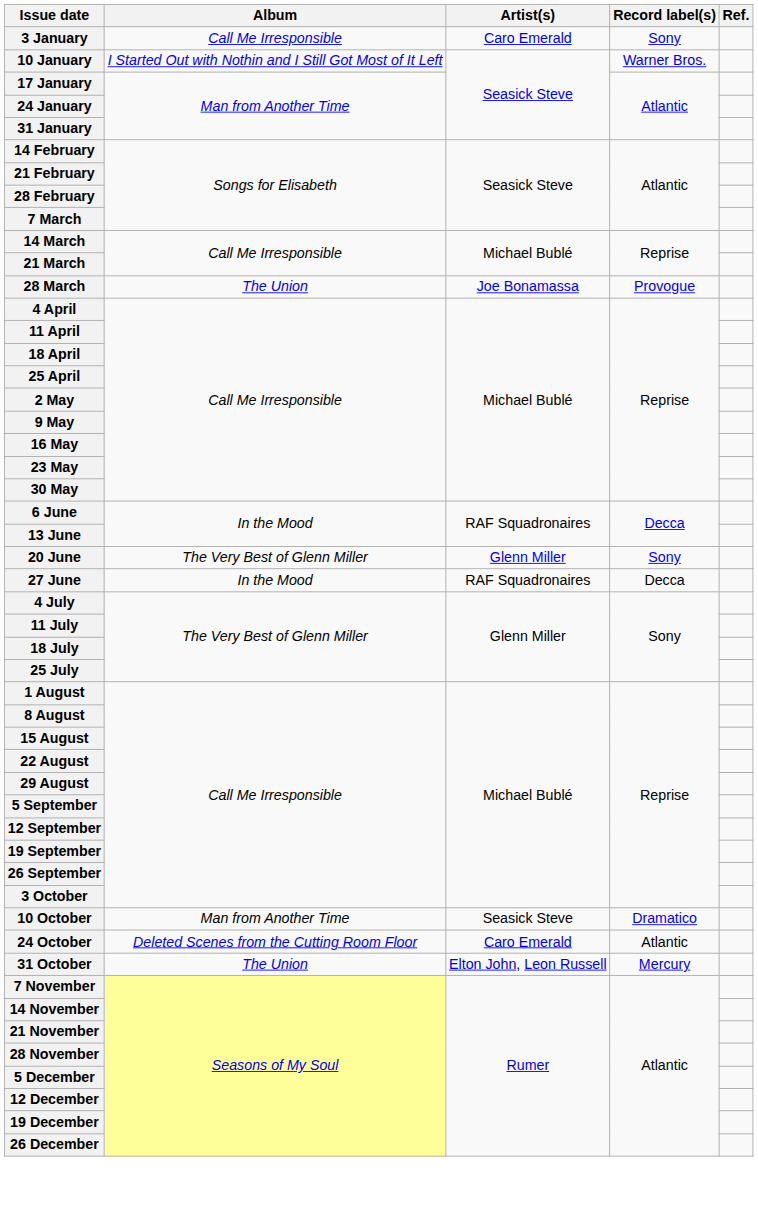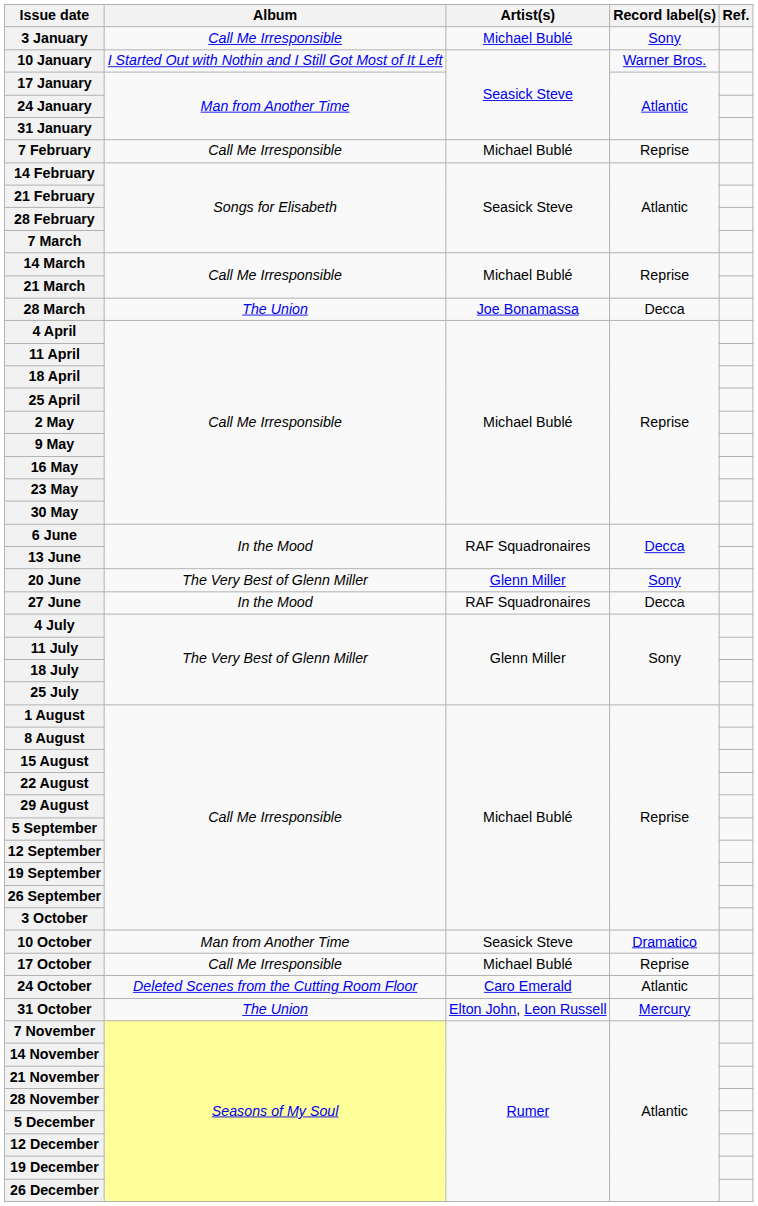 <table class="wikitable plainrowheaders" style="text-align:center">
 <tr>
 <th scope="col">Issue date</th>
 <th scope="col">Album</th>
 <th scope="col">Artist(s)</th>
 <th scope="col">Record label(s)</th>
 <th scope="col">Ref.</th>
 </tr>
 <tr>
 <th scope="row">3 January</th>
 <td><em><a href='#'>Call Me Irresponsible</a></em></td>
-<td><a href='#'>Caro Emerald</a></td>
+<td><a href='#'>Michael Bublé</a></td>
 <td><a href='#'>Sony</a></td>
 <td></td>
 </tr>
 <tr>
 <th scope="row">10 January</th>
 <td><em><a href='#'>I Started Out with Nothin and I Still Got Most of It Left</a></em></td>
 <td rowspan="4"><a href='#'>Seasick Steve</a></td>
 <td><a href='#'>Warner Bros.</a></td>
 <td></td>
 </tr>
 <tr>
 <th scope="row">17 January</th>
 <td rowspan="3"><em><a href='#'>Man from Another Time</a></em></td>
 <td rowspan="3"><a href='#'>Atlantic</a></td>
 <td></td>
 </tr>
 <tr>
 <th scope="row">24 January</th>
 <td></td>
 </tr>
 <tr>
 <th scope="row">31 January</th>
+<td></td>
+</tr>
+<tr>
+<th scope="row">7 February</th>
+<td><em>Call Me Irresponsible</em></td>
+<td>Michael Bublé</td>
+<td>Reprise</td>
 <td></td>
 </tr>
 <tr>
 <th scope="row">14 February</th>
 <td rowspan="4"><em>Songs for Elisabeth</em></td>
 <td rowspan="4">Seasick Steve</td>
 <td rowspan="4">Atlantic</td>
 <td></td>
 </tr>
 <tr>
 <th scope="row">21 February</th>
 <td></td>
 </tr>
 <tr>
 <th scope="row">28 February</th>
 <td></td>
 </tr>
 <tr>
 <th scope="row">7 March</th>
 <td></td>
 </tr>
 <tr>
 <th scope="row">14 March</th>
 <td rowspan="2"><em>Call Me Irresponsible</em></td>
 <td rowspan="2">Michael Bublé</td>
 <td rowspan="2">Reprise</td>
 <td></td>
 </tr>
 <tr>
 <th scope="row">21 March</th>
 <td></td>
 </tr>
 <tr>
 <th scope="row">28 March</th>
 <td><em><a href='#'>The Union</a></em></td>
 <td><a href='#'>Joe Bonamassa</a></td>
-<td><a href='#'>Provogue</a></td>
+<td>Decca</td>
 <td></td>
 </tr>
 <tr>
 <th scope="row">4 April</th>
 <td rowspan="9"><em>Call Me Irresponsible</em></td>
 <td rowspan="9">Michael Bublé</td>
 <td rowspan="9">Reprise</td>
 <td></td>
 </tr>
 <tr>
 <th scope="row">11 April</th>
 <td></td>
 </tr>
 <tr>
 <th scope="row">18 April</th>
 <td></td>
 </tr>
 <tr>
 <th scope="row">25 April</th>
 <td></td>
 </tr>
 <tr>
 <th scope="row">2 May</th>
 <td></td>
 </tr>
 <tr>
 <th scope="row">9 May</th>
 <td></td>
 </tr>
 <tr>
 <th scope="row">16 May</th>
 <td></td>
 </tr>
 <tr>
 <th scope="row">23 May</th>
 <td></td>
 </tr>
 <tr>
 <th scope="row">30 May</th>
 <td></td>
 </tr>
 <tr>
 <th scope="row">6 June</th>
 <td rowspan="2"><em>In the Mood</em></td>
 <td rowspan="2">RAF Squadronaires</td>
 <td rowspan="2"><a href='#'>Decca</a></td>
 <td></td>
 </tr>
 <tr>
 <th scope="row">13 June</th>
 <td></td>
 </tr>
 <tr>
 <th scope="row">20 June</th>
 <td><em>The Very Best of Glenn Miller</em></td>
 <td><a href='#'>Glenn Miller</a></td>
 <td><a href='#'>Sony</a></td>
 <td></td>
 </tr>
 <tr>
 <th scope="row">27 June</th>
 <td><em>In the Mood</em></td>
 <td>RAF Squadronaires</td>
 <td>Decca</td>
 <td></td>
 </tr>
 <tr>
 <th scope="row">4 July</th>
 <td rowspan="4"><em>The Very Best of Glenn Miller</em></td>
 <td rowspan="4">Glenn Miller</td>
 <td rowspan="4">Sony</td>
 <td></td>
 </tr>
 <tr>
 <th scope="row">11 July</th>
 <td></td>
 </tr>
 <tr>
 <th scope="row">18 July</th>
 <td></td>
 </tr>
 <tr>
 <th scope="row">25 July</th>
 <td></td>
 </tr>
 <tr>
 <th scope="row">1 August</th>
 <td rowspan="10"><em>Call Me Irresponsible</em></td>
 <td rowspan="10">Michael Bublé</td>
 <td rowspan="10">Reprise</td>
 <td></td>
 </tr>
 <tr>
 <th scope="row">8 August</th>
 <td></td>
 </tr>
 <tr>
 <th scope="row">15 August</th>
 <td></td>
 </tr>
 <tr>
 <th scope="row">22 August</th>
 <td></td>
 </tr>
 <tr>
 <th scope="row">29 August</th>
 <td></td>
 </tr>
 <tr>
 <th scope="row">5 September</th>
 <td></td>
 </tr>
 <tr>
 <th scope="row">12 September</th>
 <td></td>
 </tr>
 <tr>
 <th scope="row">19 September</th>
 <td></td>
 </tr>
 <tr>
 <th scope="row">26 September</th>
 <td></td>
 </tr>
 <tr>
 <th scope="row">3 October</th>
 <td></td>
 </tr>
 <tr>
 <th scope="row">10 October</th>
 <td><em>Man from Another Time</em></td>
 <td>Seasick Steve</td>
 <td><a href='#'>Dramatico</a></td>
 <td></td>
 </tr>
 <tr>
+<th scope="row">17 October</th>
+<td><em>Call Me Irresponsible</em></td>
+<td>Michael Bublé</td>
+<td>Reprise</td>
+<td></td>
+</tr>
+<tr>
 <th scope="row">24 October</th>
 <td><em><a href='#'>Deleted Scenes from the Cutting Room Floor</a></em></td>
 <td><a href='#'>Caro Emerald</a></td>
 <td>Atlantic</td>
 <td></td>
 </tr>
 <tr>
 <th scope="row">31 October</th>
 <td><em><a href='#'>The Union</a></em></td>
 <td><a href='#'>Elton John</a>, <a href='#'>Leon Russell</a></td>
 <td><a href='#'>Mercury</a></td>
 <td></td>
 </tr>
 <tr>
 <th scope="row">7 November</th>
 <td rowspan="8" style="background-color:#FFFF99"><em><a href='#'>Seasons of My Soul</a></em> </td>
 <td rowspan="8"><a href='#'>Rumer</a></td>
 <td rowspan="8">Atlantic</td>
 <td></td>
 </tr>
 <tr>
 <th scope="row">14 November</th>
 <td></td>
 </tr>
 <tr>
 <th scope="row">21 November</th>
 <td></td>
 </tr>
 <tr>
 <th scope="row">28 November</th>
 <td></td>
 </tr>
 <tr>
 <th scope="row">5 December</th>
 <td></td>
 </tr>
 <tr>
 <th scope="row">12 December</th>
 <td></td>
 </tr>
 <tr>
 <th scope="row">19 December</th>
 <td></td>
 </tr>
 <tr>
 <th scope="row">26 December</th>
 <td></td>
 </tr>
 </table>
